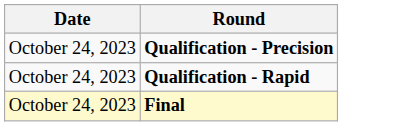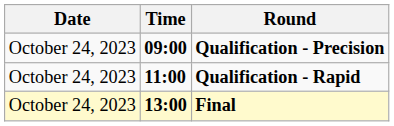 <table class="wikitable">
 <tr>
 <th>Date</th>
+<th>Time</th>
 <th>Round</th>
 </tr>
 <tr>
 <td>October 24, 2023</td>
+<td><strong>09:00</strong></td>
 <td><strong>Qualification - Precision</strong></td>
 </tr>
 <tr>
 <td>October 24, 2023</td>
+<td><strong>11:00</strong></td>
 <td><strong>Qualification - Rapid</strong></td>
 </tr>
 <tr style=background:lemonchiffon>
 <td>October 24, 2023</td>
+<td><strong>13:00</strong></td>
 <td><strong>Final </strong></td>
 </tr>
 </table>
